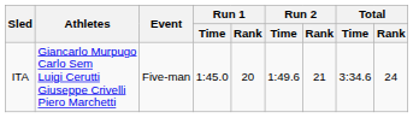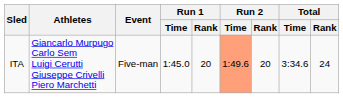 <table class="wikitable" border="1" style="font-size:90%">
 <tr>
 <th rowspan="2">Sled</th>
 <th rowspan="2">Athletes</th>
 <th rowspan="2">Event</th>
 <th colspan="2">Run 1</th>
 <th colspan="2">Run 2</th>
 <th colspan="2">Total</th>
 </tr>
 <tr>
 <th>Time</th>
 <th>Rank</th>
 <th>Time</th>
 <th>Rank</th>
 <th>Time</th>
 <th>Rank</th>
 </tr>
 <tr>
 <td align="center">ITA</td>
 <td><a href='#'>Giancarlo Murpugo</a><br><a href='#'>Carlo Sem</a><br><a href='#'>Luigi Cerutti</a><br><a href='#'>Giuseppe Crivelli</a><br><a href='#'>Piero Marchetti</a></td>
 <td>Five-man</td>
 <td align="center">1:45.0</td>
 <td align="center">20</td>
-<td align="center">1:49.6</td>
-<td align="center">21</td>
+<td align="center" style="background: lightsalmon;">1:49.6</td>
+<td align="center">20</td>
 <td align="center">3:34.6</td>
 <td align="center">24</td>
 </tr>
 </table>
